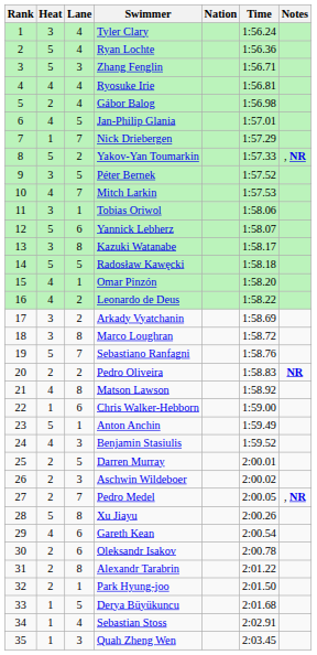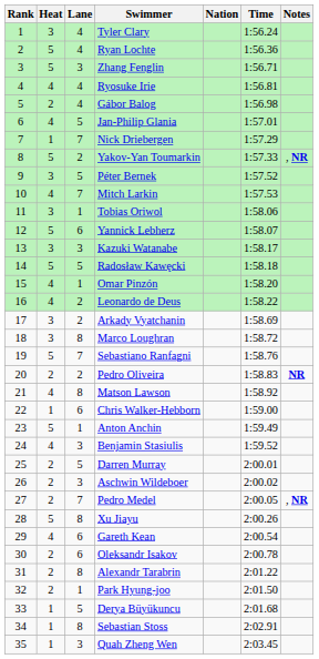 <table class="wikitable sortable" style="text-align:center">
 <tr>
 <th>Rank</th>
 <th>Heat</th>
 <th>Lane</th>
 <th>Swimmer</th>
 <th>Nation</th>
 <th>Time</th>
 <th>Notes</th>
 </tr>
 <tr bgcolor=bbf3bb>
 <td>1</td>
 <td>3</td>
 <td>4</td>
 <td align=left><a href='#'>Tyler Clary</a></td>
 <td align=left></td>
 <td>1:56.24</td>
 <td></td>
 </tr>
 <tr bgcolor=bbf3bb>
 <td>2</td>
 <td>5</td>
 <td>4</td>
 <td align=left><a href='#'>Ryan Lochte</a></td>
 <td align=left></td>
 <td>1:56.36</td>
 <td></td>
 </tr>
 <tr bgcolor=bbf3bb>
 <td>3</td>
 <td>5</td>
 <td>3</td>
 <td align=left><a href='#'>Zhang Fenglin</a></td>
 <td align=left></td>
 <td>1:56.71</td>
 <td></td>
 </tr>
 <tr bgcolor=bbf3bb>
 <td>4</td>
 <td>4</td>
 <td>4</td>
 <td align=left><a href='#'>Ryosuke Irie</a></td>
 <td align=left></td>
 <td>1:56.81</td>
 <td></td>
 </tr>
 <tr bgcolor=bbf3bb>
 <td>5</td>
 <td>2</td>
 <td>4</td>
 <td align=left><a href='#'>Gábor Balog</a></td>
 <td align=left></td>
 <td>1:56.98</td>
 <td></td>
 </tr>
 <tr bgcolor=bbf3bb>
 <td>6</td>
 <td>4</td>
 <td>5</td>
 <td align=left><a href='#'>Jan-Philip Glania</a></td>
 <td align=left></td>
 <td>1:57.01</td>
 <td></td>
 </tr>
 <tr bgcolor=bbf3bb>
 <td>7</td>
 <td>1</td>
 <td>7</td>
 <td align=left><a href='#'>Nick Driebergen</a></td>
 <td align=left></td>
 <td>1:57.29</td>
 <td></td>
 </tr>
 <tr bgcolor=bbf3bb>
 <td>8</td>
 <td>5</td>
 <td>2</td>
 <td align=left><a href='#'>Yakov-Yan Toumarkin</a></td>
 <td align=left></td>
 <td>1:57.33</td>
 <td>, <strong><a href='#'>NR</a></strong></td>
 </tr>
 <tr bgcolor=bbf3bb>
 <td>9</td>
 <td>3</td>
 <td>5</td>
 <td align=left><a href='#'>Péter Bernek</a></td>
 <td align=left></td>
 <td>1:57.52</td>
 <td></td>
 </tr>
 <tr bgcolor=bbf3bb>
 <td>10</td>
 <td>4</td>
 <td>7</td>
 <td align=left><a href='#'>Mitch Larkin</a></td>
 <td align=left></td>
 <td>1:57.53</td>
 <td></td>
 </tr>
 <tr bgcolor=bbf3bb>
 <td>11</td>
 <td>3</td>
 <td>1</td>
 <td align=left><a href='#'>Tobias Oriwol</a></td>
 <td align=left></td>
 <td>1:58.06</td>
 <td></td>
 </tr>
 <tr bgcolor=bbf3bb>
 <td>12</td>
 <td>5</td>
 <td>6</td>
 <td align=left><a href='#'>Yannick Lebherz</a></td>
 <td align=left></td>
 <td>1:58.07</td>
 <td></td>
 </tr>
 <tr bgcolor=bbf3bb>
 <td>13</td>
 <td>3</td>
-<td>8</td>
+<td>3</td>
 <td align=left><a href='#'>Kazuki Watanabe</a></td>
 <td align=left></td>
 <td>1:58.17</td>
 <td></td>
 </tr>
 <tr bgcolor=bbf3bb>
 <td>14</td>
 <td>5</td>
 <td>5</td>
 <td align=left><a href='#'>Radosław Kawęcki</a></td>
 <td align=left></td>
 <td>1:58.18</td>
 <td></td>
 </tr>
 <tr bgcolor=bbf3bb>
 <td>15</td>
 <td>4</td>
 <td>1</td>
 <td align=left><a href='#'>Omar Pinzón</a></td>
 <td align=left></td>
 <td>1:58.20</td>
 <td></td>
 </tr>
 <tr bgcolor=bbf3bb>
 <td>16</td>
 <td>4</td>
 <td>2</td>
 <td align=left><a href='#'>Leonardo de Deus</a></td>
 <td align=left></td>
 <td>1:58.22</td>
 <td></td>
 </tr>
 <tr>
 <td>17</td>
 <td>3</td>
 <td>2</td>
 <td align=left><a href='#'>Arkady Vyatchanin</a></td>
 <td align=left></td>
 <td>1:58.69</td>
 <td></td>
 </tr>
 <tr>
 <td>18</td>
 <td>3</td>
 <td>8</td>
 <td align=left><a href='#'>Marco Loughran</a></td>
 <td align=left></td>
 <td>1:58.72</td>
 <td></td>
 </tr>
 <tr>
 <td>19</td>
 <td>5</td>
 <td>7</td>
 <td align=left><a href='#'>Sebastiano Ranfagni</a></td>
 <td align=left></td>
 <td>1:58.76</td>
 <td></td>
 </tr>
 <tr>
 <td>20</td>
 <td>2</td>
 <td>2</td>
 <td align=left><a href='#'>Pedro Oliveira</a></td>
 <td align=left></td>
 <td>1:58.83</td>
 <td><strong><a href='#'>NR</a></strong></td>
 </tr>
 <tr>
 <td>21</td>
 <td>4</td>
 <td>8</td>
 <td align=left><a href='#'>Matson Lawson</a></td>
 <td align=left></td>
 <td>1:58.92</td>
 <td></td>
 </tr>
 <tr>
 <td>22</td>
 <td>1</td>
 <td>6</td>
 <td align=left><a href='#'>Chris Walker-Hebborn</a></td>
 <td align=left></td>
 <td>1:59.00</td>
 <td></td>
 </tr>
 <tr>
 <td>23</td>
 <td>5</td>
 <td>1</td>
 <td align=left><a href='#'>Anton Anchin</a></td>
 <td align=left></td>
 <td>1:59.49</td>
 <td></td>
 </tr>
 <tr>
 <td>24</td>
 <td>4</td>
 <td>3</td>
 <td align=left><a href='#'>Benjamin Stasiulis</a></td>
 <td align=left></td>
 <td>1:59.52</td>
 <td></td>
 </tr>
 <tr>
 <td>25</td>
 <td>2</td>
 <td>5</td>
 <td align=left><a href='#'>Darren Murray</a></td>
 <td align=left></td>
 <td>2:00.01</td>
 <td></td>
 </tr>
 <tr>
 <td>26</td>
 <td>2</td>
 <td>3</td>
 <td align=left><a href='#'>Aschwin Wildeboer</a></td>
 <td align=left></td>
 <td>2:00.02</td>
 <td></td>
 </tr>
 <tr>
 <td>27</td>
 <td>2</td>
 <td>7</td>
 <td align=left><a href='#'>Pedro Medel</a></td>
 <td align=left></td>
 <td>2:00.05</td>
 <td>, <strong><a href='#'>NR</a></strong></td>
 </tr>
 <tr>
 <td>28</td>
 <td>5</td>
 <td>8</td>
 <td align=left><a href='#'>Xu Jiayu</a></td>
 <td align=left></td>
 <td>2:00.26</td>
 <td></td>
 </tr>
 <tr>
 <td>29</td>
 <td>4</td>
 <td>6</td>
 <td align=left><a href='#'>Gareth Kean</a></td>
 <td align=left></td>
 <td>2:00.54</td>
 <td></td>
 </tr>
 <tr>
 <td>30</td>
 <td>2</td>
 <td>6</td>
 <td align=left><a href='#'>Oleksandr Isakov</a></td>
 <td align=left></td>
 <td>2:00.78</td>
 <td></td>
 </tr>
 <tr>
 <td>31</td>
 <td>2</td>
 <td>8</td>
 <td align=left><a href='#'>Alexandr Tarabrin</a></td>
 <td align=left></td>
 <td>2:01.22</td>
 <td></td>
 </tr>
 <tr>
 <td>32</td>
 <td>2</td>
 <td>1</td>
 <td align=left><a href='#'>Park Hyung-joo</a></td>
 <td align=left></td>
 <td>2:01.50</td>
 <td></td>
 </tr>
 <tr>
 <td>33</td>
 <td>1</td>
 <td>5</td>
 <td align=left><a href='#'>Derya Büyükuncu</a></td>
 <td align=left></td>
 <td>2:01.68</td>
 <td></td>
 </tr>
 <tr>
 <td>34</td>
 <td>1</td>
-<td>4</td>
+<td>8</td>
 <td align=left><a href='#'>Sebastian Stoss</a></td>
 <td align=left></td>
 <td>2:02.91</td>
 <td></td>
 </tr>
 <tr>
 <td>35</td>
 <td>1</td>
 <td>3</td>
 <td align=left><a href='#'>Quah Zheng Wen</a></td>
 <td align=left></td>
 <td>2:03.45</td>
 <td></td>
 </tr>
 </table>
